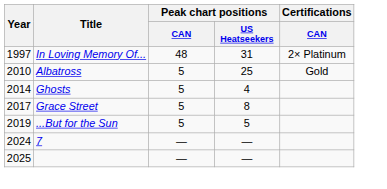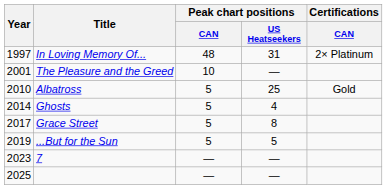 <table class="wikitable">
 <tr>
 <th rowspan="2">Year</th>
 <th rowspan="2">Title</th>
 <th colspan="2">Peak chart positions</th>
 <th>Certifications</th>
 </tr>
 <tr style="font-size: smaller;">
 <th style="width:90px;"><a href='#'>CAN</a><br></th>
 <th style="width:90px;"><a href='#'>US Heatseekers</a><br></th>
 <th style="width:90px;"><a href='#'>CAN</a><br></th>
 </tr>
 <tr>
 <td>1997</td>
 <td><em><a href='#'>In Loving Memory Of...</a></em></td>
 <td style="text-align:center;">48</td>
 <td style="text-align:center;">31</td>
 <td style="text-align:center;">2× Platinum</td>
+</tr>
+<tr>
+<td>2001</td>
+<td><em><a href='#'>The Pleasure and the Greed</a></em></td>
+<td style="text-align:center;">10</td>
+<td style="text-align:center;">—</td>
+<td style="text-align:center;"></td>
 </tr>
 <tr>
 <td>2010</td>
 <td><em><a href='#'>Albatross</a></em></td>
 <td style="text-align:center;">5</td>
 <td style="text-align:center;">25</td>
 <td style="text-align:center;">Gold</td>
 </tr>
 <tr>
 <td>2014</td>
 <td><em><a href='#'>Ghosts</a></em></td>
 <td style="text-align:center;">5</td>
 <td style="text-align:center;">4</td>
 <td style="text-align:center;"></td>
 </tr>
 <tr>
 <td>2017</td>
 <td><em><a href='#'>Grace Street</a></em></td>
 <td style="text-align:center;">5</td>
 <td style="text-align:center;">8</td>
 <td style="text-align:center;"></td>
 </tr>
 <tr>
 <td>2019</td>
 <td><em><a href='#'>...But for the Sun</a></em></td>
 <td style="text-align:center;">5</td>
 <td style="text-align:center;">5</td>
 <td></td>
 </tr>
 <tr>
-<td>2024</td>
+<td>2023</td>
 <td><em><a href='#'>7</a></em></td>
 <td style="text-align:center;">—</td>
 <td style="text-align:center;">—</td>
 <td></td>
 </tr>
 <tr>
 <td>2025</td>
 <td></td>
 <td style="text-align:center;">—</td>
 <td style="text-align:center;">—</td>
 <td></td>
 </tr>
 </table>
